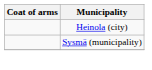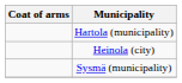 <table class="wikitable" style="font-size: 90%; text-align: center; line-height: normal; margin-left: 30px;">
 <tr>
 <th>Coat of arms</th>
 <th>Municipality</th>
+</tr>
+<tr>
+<td align=left></td>
+<td><a href='#'>Hartola</a> (municipality)</td>
 </tr>
 <tr>
 <td align=left></td>
 <td><a href='#'>Heinola</a> (city)</td>
 </tr>
 <tr>
 <td align=left></td>
 <td><a href='#'>Sysmä</a> (municipality)</td>
 </tr>
 <tr>
 </tr>
 </table>
